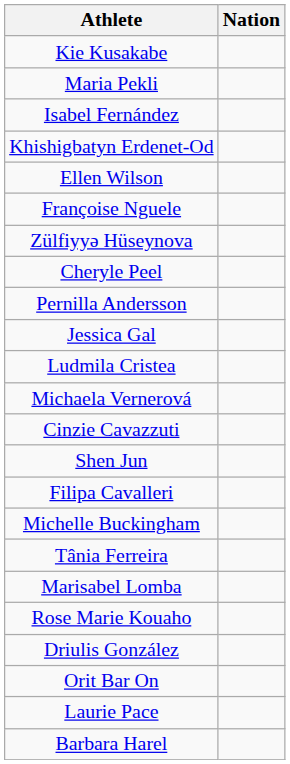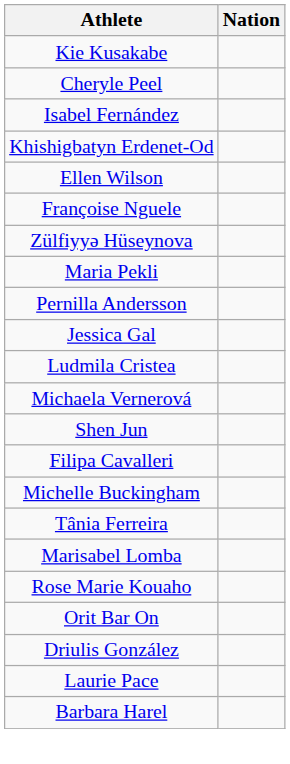 <table class="wikitable sortable  mw-collapsible mw-collapsed" style="text-align:center">
 <tr>
 <th>Athlete</th>
 <th>Nation</th>
 </tr>
 <tr>
 <td><a href='#'>Kie Kusakabe</a></td>
 <td></td>
 </tr>
 <tr>
-<td><a href='#'>Maria Pekli</a></td>
+<td><a href='#'>Cheryle Peel</a></td>
 <td></td>
 </tr>
 <tr>
 <td><a href='#'>Isabel Fernández</a></td>
 <td></td>
 </tr>
 <tr>
 <td><a href='#'>Khishigbatyn Erdenet-Od</a></td>
 <td></td>
 </tr>
 <tr>
 <td><a href='#'>Ellen Wilson</a></td>
 <td></td>
 </tr>
 <tr>
 <td><a href='#'>Françoise Nguele</a></td>
 <td></td>
 </tr>
 <tr>
 <td><a href='#'>Zülfiyyə Hüseynova</a></td>
 <td></td>
 </tr>
 <tr>
-<td><a href='#'>Cheryle Peel</a></td>
+<td><a href='#'>Maria Pekli</a></td>
 <td></td>
 </tr>
 <tr>
 <td><a href='#'>Pernilla Andersson</a></td>
 <td></td>
 </tr>
 <tr>
 <td><a href='#'>Jessica Gal</a></td>
 <td></td>
 </tr>
 <tr>
 <td><a href='#'>Ludmila Cristea</a></td>
 <td></td>
 </tr>
 <tr>
 <td><a href='#'>Michaela Vernerová</a></td>
-<td></td>
-</tr>
-<tr>
-<td><a href='#'>Cinzie Cavazzuti</a></td>
 <td></td>
 </tr>
 <tr>
 <td><a href='#'>Shen Jun</a></td>
 <td></td>
 </tr>
 <tr>
 <td><a href='#'>Filipa Cavalleri</a></td>
 <td></td>
 </tr>
 <tr>
 <td><a href='#'>Michelle Buckingham</a></td>
 <td></td>
 </tr>
 <tr>
 <td><a href='#'>Tânia Ferreira</a></td>
 <td></td>
 </tr>
 <tr>
 <td><a href='#'>Marisabel Lomba</a></td>
 <td></td>
 </tr>
 <tr>
 <td><a href='#'>Rose Marie Kouaho</a></td>
 <td></td>
 </tr>
 <tr>
-<td><a href='#'>Driulis González</a></td>
+<td><a href='#'>Orit Bar On</a></td>
 <td></td>
 </tr>
 <tr>
-<td><a href='#'>Orit Bar On</a></td>
+<td><a href='#'>Driulis González</a></td>
 <td></td>
 </tr>
 <tr>
 <td><a href='#'>Laurie Pace</a></td>
 <td></td>
 </tr>
 <tr>
 <td><a href='#'>Barbara Harel</a></td>
 <td></td>
 </tr>
 </table>
